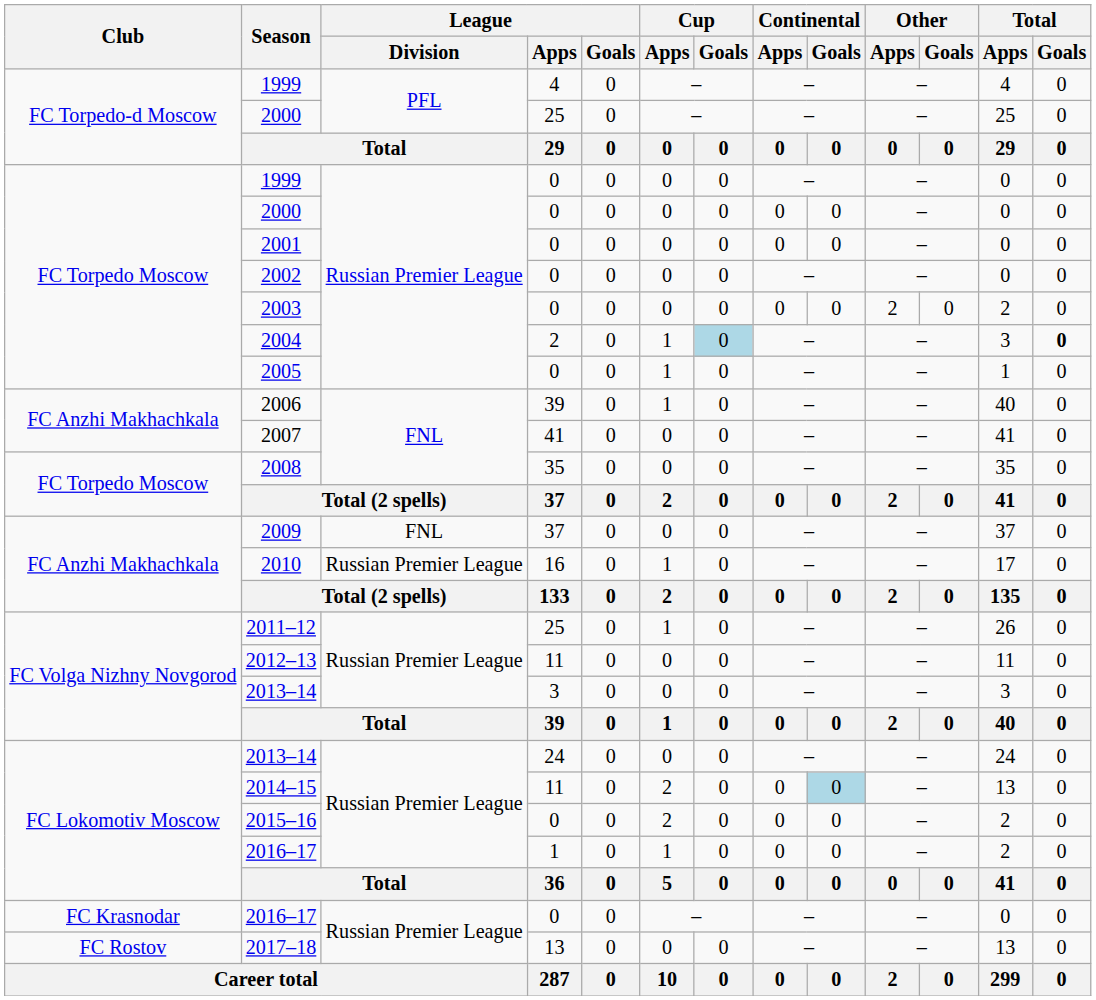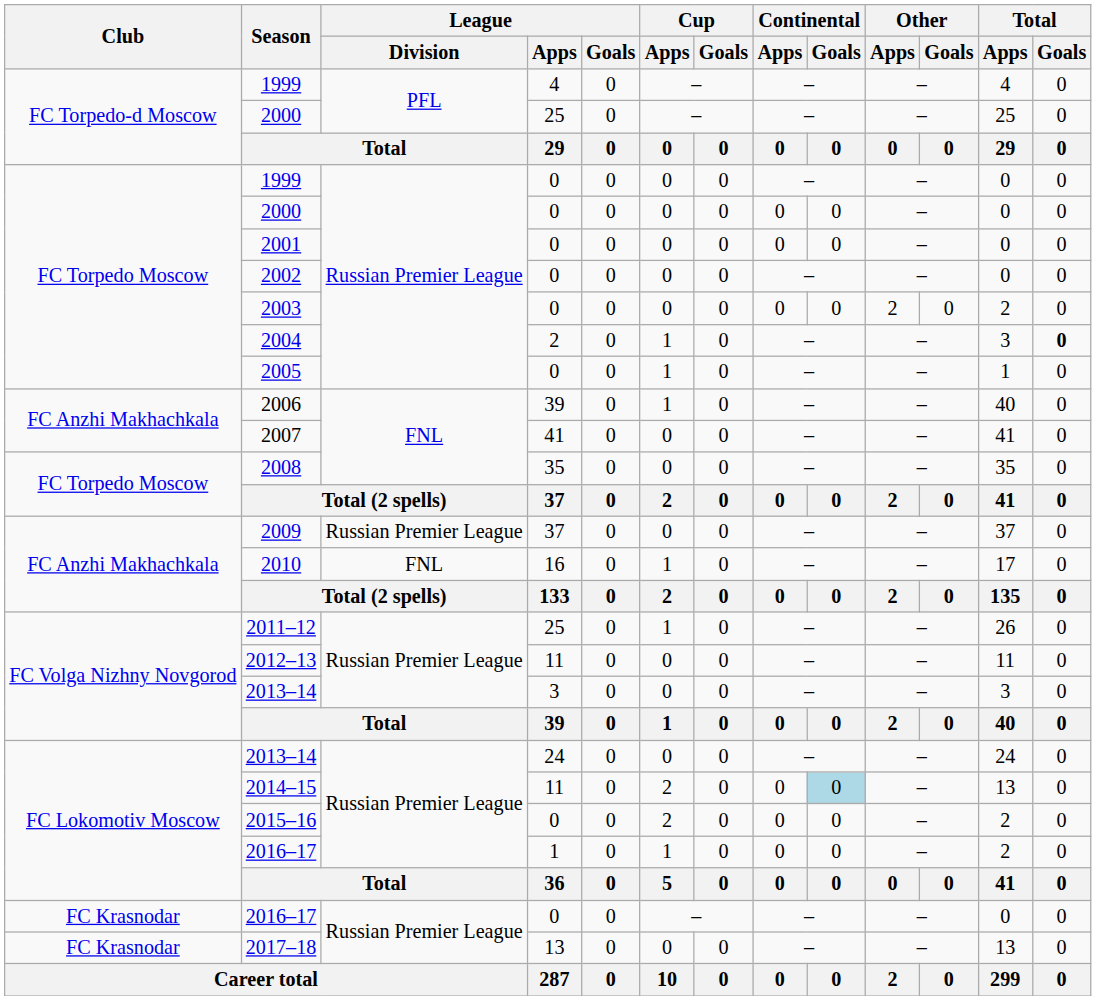 <table class="wikitable" style="text-align: center;">
 <tr>
 <th rowspan=2>Club</th>
 <th rowspan=2>Season</th>
 <th colspan=3>League</th>
 <th colspan=2>Cup</th>
 <th colspan=2>Continental</th>
 <th colspan=2>Other</th>
 <th colspan=2>Total</th>
 </tr>
 <tr>
 <th>Division</th>
 <th>Apps</th>
 <th>Goals</th>
 <th>Apps</th>
 <th>Goals</th>
 <th>Apps</th>
 <th>Goals</th>
 <th>Apps</th>
 <th>Goals</th>
 <th>Apps</th>
 <th>Goals</th>
 </tr>
 <tr>
 <td rowspan=3><a href='#'>FC Torpedo-d Moscow</a></td>
 <td><a href='#'>1999</a></td>
 <td rowspan=2><a href='#'>PFL</a></td>
 <td>4</td>
 <td>0</td>
 <td colspan=2>–</td>
 <td colspan=2>–</td>
 <td colspan=2>–</td>
 <td>4</td>
 <td>0</td>
 </tr>
 <tr>
 <td><a href='#'>2000</a></td>
 <td>25</td>
 <td>0</td>
 <td colspan=2>–</td>
 <td colspan=2>–</td>
 <td colspan=2>–</td>
 <td>25</td>
 <td>0</td>
 </tr>
 <tr>
 <th colspan=2>Total</th>
 <th>29</th>
 <th>0</th>
 <th>0</th>
 <th>0</th>
 <th>0</th>
 <th>0</th>
 <th>0</th>
 <th>0</th>
 <th>29</th>
 <th>0</th>
 </tr>
 <tr>
 <td rowspan=7><a href='#'>FC Torpedo Moscow</a></td>
 <td><a href='#'>1999</a></td>
 <td rowspan=7><a href='#'>Russian Premier League</a></td>
 <td>0</td>
 <td>0</td>
 <td>0</td>
 <td>0</td>
 <td colspan=2>–</td>
 <td colspan=2>–</td>
 <td>0</td>
 <td>0</td>
 </tr>
 <tr>
 <td><a href='#'>2000</a></td>
 <td>0</td>
 <td>0</td>
 <td>0</td>
 <td>0</td>
 <td>0</td>
 <td>0</td>
 <td colspan=2>–</td>
 <td>0</td>
 <td>0</td>
 </tr>
 <tr>
 <td><a href='#'>2001</a></td>
 <td>0</td>
 <td>0</td>
 <td>0</td>
 <td>0</td>
 <td>0</td>
 <td>0</td>
 <td colspan=2>–</td>
 <td>0</td>
 <td>0</td>
 </tr>
 <tr>
 <td><a href='#'>2002</a></td>
 <td>0</td>
 <td>0</td>
 <td>0</td>
 <td>0</td>
 <td colspan=2>–</td>
 <td colspan=2>–</td>
 <td>0</td>
 <td>0</td>
 </tr>
 <tr>
 <td><a href='#'>2003</a></td>
 <td>0</td>
 <td>0</td>
 <td>0</td>
 <td>0</td>
 <td>0</td>
 <td>0</td>
 <td>2</td>
 <td>0</td>
 <td>2</td>
 <td>0</td>
 </tr>
 <tr>
 <td><a href='#'>2004</a></td>
 <td>2</td>
 <td>0</td>
 <td>1</td>
-<td style="background: lightblue;">0</td>
+<td>0</td>
 <td colspan=2>–</td>
 <td colspan=2>–</td>
 <td>3</td>
 <td><strong>0</strong></td>
 </tr>
 <tr>
 <td><a href='#'>2005</a></td>
 <td>0</td>
 <td>0</td>
 <td>1</td>
 <td>0</td>
 <td colspan=2>–</td>
 <td colspan=2>–</td>
 <td>1</td>
 <td>0</td>
 </tr>
 <tr>
 <td rowspan=2><a href='#'>FC Anzhi Makhachkala</a></td>
 <td>2006</td>
 <td rowspan=3><a href='#'>FNL</a></td>
 <td>39</td>
 <td>0</td>
 <td>1</td>
 <td>0</td>
 <td colspan=2>–</td>
 <td colspan=2>–</td>
 <td>40</td>
 <td>0</td>
 </tr>
 <tr>
 <td>2007</td>
 <td>41</td>
 <td>0</td>
 <td>0</td>
 <td>0</td>
 <td colspan=2>–</td>
 <td colspan=2>–</td>
 <td>41</td>
 <td>0</td>
 </tr>
 <tr>
 <td rowspan=2><a href='#'>FC Torpedo Moscow</a></td>
 <td><a href='#'>2008</a></td>
 <td>35</td>
 <td>0</td>
 <td>0</td>
 <td>0</td>
 <td colspan=2>–</td>
 <td colspan=2>–</td>
 <td>35</td>
 <td>0</td>
 </tr>
 <tr>
 <th colspan=2>Total (2 spells)</th>
 <th>37</th>
 <th>0</th>
 <th>2</th>
 <th>0</th>
 <th>0</th>
 <th>0</th>
 <th>2</th>
 <th>0</th>
 <th>41</th>
 <th>0</th>
 </tr>
 <tr>
 <td rowspan=3><a href='#'>FC Anzhi Makhachkala</a></td>
 <td><a href='#'>2009</a></td>
-<td>FNL</td>
+<td>Russian Premier League</td>
 <td>37</td>
 <td>0</td>
 <td>0</td>
 <td>0</td>
 <td colspan=2>–</td>
 <td colspan=2>–</td>
 <td>37</td>
 <td>0</td>
 </tr>
 <tr>
 <td><a href='#'>2010</a></td>
-<td>Russian Premier League</td>
+<td>FNL</td>
 <td>16</td>
 <td>0</td>
 <td>1</td>
 <td>0</td>
 <td colspan=2>–</td>
 <td colspan=2>–</td>
 <td>17</td>
 <td>0</td>
 </tr>
 <tr>
 <th colspan=2>Total (2 spells)</th>
 <th>133</th>
 <th>0</th>
 <th>2</th>
 <th>0</th>
 <th>0</th>
 <th>0</th>
 <th>2</th>
 <th>0</th>
 <th>135</th>
 <th>0</th>
 </tr>
 <tr>
 <td rowspan=4><a href='#'>FC Volga Nizhny Novgorod</a></td>
 <td><a href='#'>2011–12</a></td>
 <td rowspan=3>Russian Premier League</td>
 <td>25</td>
 <td>0</td>
 <td>1</td>
 <td>0</td>
 <td colspan=2>–</td>
 <td colspan=2>–</td>
 <td>26</td>
 <td>0</td>
 </tr>
 <tr>
 <td><a href='#'>2012–13</a></td>
 <td>11</td>
 <td>0</td>
 <td>0</td>
 <td>0</td>
 <td colspan=2>–</td>
 <td colspan=2>–</td>
 <td>11</td>
 <td>0</td>
 </tr>
 <tr>
 <td><a href='#'>2013–14</a></td>
 <td>3</td>
 <td>0</td>
 <td>0</td>
 <td>0</td>
 <td colspan=2>–</td>
 <td colspan=2>–</td>
 <td>3</td>
 <td>0</td>
 </tr>
 <tr>
 <th colspan=2>Total</th>
 <th>39</th>
 <th>0</th>
 <th>1</th>
 <th>0</th>
 <th>0</th>
 <th>0</th>
 <th>2</th>
 <th>0</th>
 <th>40</th>
 <th>0</th>
 </tr>
 <tr>
 <td rowspan=5><a href='#'>FC Lokomotiv Moscow</a></td>
 <td><a href='#'>2013–14</a></td>
 <td rowspan=4>Russian Premier League</td>
 <td>24</td>
 <td>0</td>
 <td>0</td>
 <td>0</td>
 <td colspan=2>–</td>
 <td colspan=2>–</td>
 <td>24</td>
 <td>0</td>
 </tr>
 <tr>
 <td><a href='#'>2014–15</a></td>
 <td>11</td>
 <td>0</td>
 <td>2</td>
 <td>0</td>
 <td>0</td>
 <td style="background: lightblue;">0</td>
 <td colspan=2>–</td>
 <td>13</td>
 <td>0</td>
 </tr>
 <tr>
 <td><a href='#'>2015–16</a></td>
 <td>0</td>
 <td>0</td>
 <td>2</td>
 <td>0</td>
 <td>0</td>
 <td>0</td>
 <td colspan=2>–</td>
 <td>2</td>
 <td>0</td>
 </tr>
 <tr>
 <td><a href='#'>2016–17</a></td>
 <td>1</td>
 <td>0</td>
 <td>1</td>
 <td>0</td>
 <td>0</td>
 <td>0</td>
 <td colspan=2>–</td>
 <td>2</td>
 <td>0</td>
 </tr>
 <tr>
 <th colspan=2>Total</th>
 <th>36</th>
 <th>0</th>
 <th>5</th>
 <th>0</th>
 <th>0</th>
 <th>0</th>
 <th>0</th>
 <th>0</th>
 <th>41</th>
 <th>0</th>
 </tr>
 <tr>
 <td><a href='#'>FC Krasnodar</a></td>
 <td><a href='#'>2016–17</a></td>
 <td rowspan=2>Russian Premier League</td>
 <td>0</td>
 <td>0</td>
 <td colspan=2>–</td>
 <td colspan=2>–</td>
 <td colspan=2>–</td>
 <td>0</td>
 <td>0</td>
 </tr>
 <tr>
-<td><a href='#'>FC Rostov</a></td>
+<td><a href='#'>FC Krasnodar</a></td>
 <td><a href='#'>2017–18</a></td>
 <td>13</td>
 <td>0</td>
 <td>0</td>
 <td>0</td>
 <td colspan=2>–</td>
 <td colspan=2>–</td>
 <td>13</td>
 <td>0</td>
 </tr>
 <tr>
 <th colspan=3>Career total</th>
 <th>287</th>
 <th>0</th>
 <th>10</th>
 <th>0</th>
 <th>0</th>
 <th>0</th>
 <th>2</th>
 <th>0</th>
 <th>299</th>
 <th>0</th>
 </tr>
 <tr>
 </tr>
 </table>
